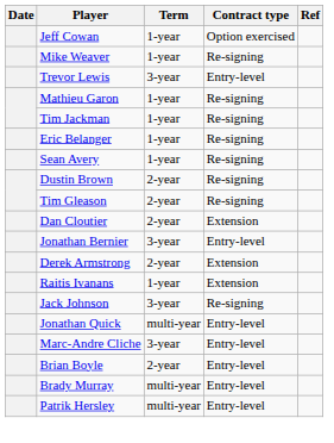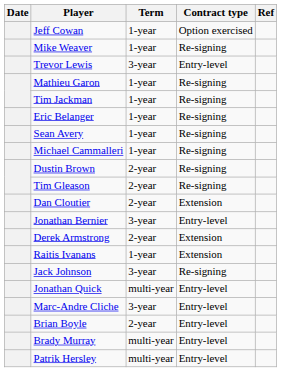 <table class="wikitable plainrowheaders">
 <tr style="background:#ddd; text-align:center;">
 <th>Date</th>
 <th>Player</th>
 <th>Term</th>
 <th>Contract type</th>
 <th>Ref</th>
 </tr>
 <tr>
 <th scope="row"></th>
 <td><a href='#'>Jeff Cowan</a></td>
 <td>1-year</td>
 <td>Option exercised</td>
 <td></td>
 </tr>
 <tr>
 <th scope="row"></th>
 <td><a href='#'>Mike Weaver</a></td>
 <td>1-year</td>
 <td>Re-signing</td>
 <td></td>
 </tr>
 <tr>
 <th scope="row"></th>
 <td><a href='#'>Trevor Lewis</a></td>
 <td>3-year</td>
 <td>Entry-level</td>
 <td></td>
 </tr>
 <tr>
 <th scope="row" rowspan=2></th>
 <td><a href='#'>Mathieu Garon</a></td>
 <td>1-year</td>
 <td>Re-signing</td>
 <td></td>
 </tr>
 <tr>
 <td><a href='#'>Tim Jackman</a></td>
 <td>1-year</td>
 <td>Re-signing</td>
 <td></td>
 </tr>
 <tr>
 <th scope="row"></th>
 <td><a href='#'>Eric Belanger</a></td>
 <td>1-year</td>
 <td>Re-signing</td>
 <td></td>
 </tr>
 <tr>
 <th scope="row"></th>
 <td><a href='#'>Sean Avery</a></td>
+<td>1-year</td>
+<td>Re-signing</td>
+<td></td>
+</tr>
+<tr>
+<th scope="row"></th>
+<td><a href='#'>Michael Cammalleri</a></td>
 <td>1-year</td>
 <td>Re-signing</td>
 <td></td>
 </tr>
 <tr>
 <th scope="row" rowspan=2></th>
 <td><a href='#'>Dustin Brown</a></td>
 <td>2-year</td>
 <td>Re-signing</td>
 <td></td>
 </tr>
 <tr>
 <td><a href='#'>Tim Gleason</a></td>
 <td>2-year</td>
 <td>Re-signing</td>
 <td></td>
 </tr>
 <tr>
 <th scope="row"></th>
 <td><a href='#'>Dan Cloutier</a></td>
 <td>2-year</td>
 <td>Extension</td>
 <td></td>
 </tr>
 <tr>
 <th scope="row"></th>
 <td><a href='#'>Jonathan Bernier</a></td>
 <td>3-year</td>
 <td>Entry-level</td>
 <td></td>
 </tr>
 <tr>
 <th scope="row"></th>
 <td><a href='#'>Derek Armstrong</a></td>
 <td>2-year</td>
 <td>Extension</td>
 <td></td>
 </tr>
 <tr>
 <th scope="row"></th>
 <td><a href='#'>Raitis Ivanans</a></td>
 <td>1-year</td>
 <td>Extension</td>
 <td></td>
 </tr>
 <tr>
 <th scope="row"></th>
 <td><a href='#'>Jack Johnson</a></td>
 <td>3-year</td>
 <td>Re-signing</td>
 <td></td>
 </tr>
 <tr>
 <th scope="row"></th>
 <td><a href='#'>Jonathan Quick</a></td>
 <td>multi-year</td>
 <td>Entry-level</td>
 <td></td>
 </tr>
 <tr>
 <th scope="row"></th>
 <td><a href='#'>Marc-Andre Cliche</a></td>
 <td>3-year</td>
 <td>Entry-level</td>
 <td></td>
 </tr>
 <tr>
 <th scope="row"></th>
 <td><a href='#'>Brian Boyle</a></td>
 <td>2-year</td>
 <td>Entry-level</td>
 <td></td>
 </tr>
 <tr>
 <th scope="row"></th>
 <td><a href='#'>Brady Murray</a></td>
 <td>multi-year</td>
 <td>Entry-level</td>
 <td></td>
 </tr>
 <tr>
 <th scope="row"></th>
 <td><a href='#'>Patrik Hersley</a></td>
 <td>multi-year</td>
 <td>Entry-level</td>
 <td></td>
 </tr>
 </table>
